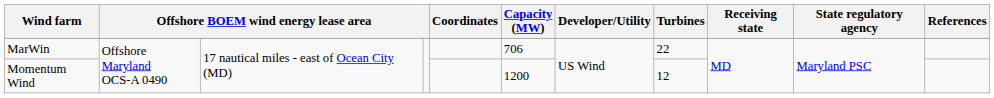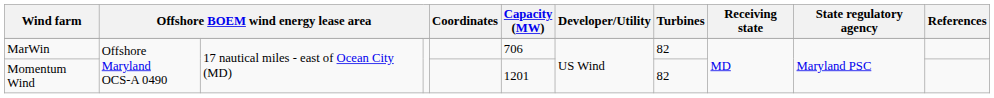 <table class="wikitable sortable">
 <tr>
 <th>Wind farm</th>
 <th colspan="3">Offshore <a href='#'>BOEM</a> wind energy lease area</th>
 <th class="unsortable">Coordinates</th>
 <th data-sort-type="number"><a href='#'>Capacity</a><br>(<a href='#'>MW</a>)</th>
 <th>Developer/Utility</th>
 <th>Turbines</th>
 <th>Receiving state</th>
 <th>State regulatory agency</th>
 <th>References</th>
 </tr>
 <tr>
 </tr>
 <tr>
 <td>MarWin</td>
 <td rowspan="2">Offshore <a href='#'>Maryland</a><br>OCS-A 0490</td>
 <td rowspan="2">17 nautical miles - east of <a href='#'>Ocean City</a> (MD)</td>
 <td rowspan="2"></td>
 <td></td>
 <td>706</td>
 <td rowspan="2">US Wind</td>
-<td>22</td>
+<td>82</td>
 <td rowspan="2"><a href='#'>MD</a></td>
 <td rowspan="2"><a href='#'>Maryland PSC</a></td>
 <td></td>
 </tr>
 <tr>
 <td>Momentum Wind</td>
 <td></td>
-<td>1200</td>
-<td>12</td>
+<td>1201</td>
+<td>82</td>
 <td></td>
 </tr>
 </table>
